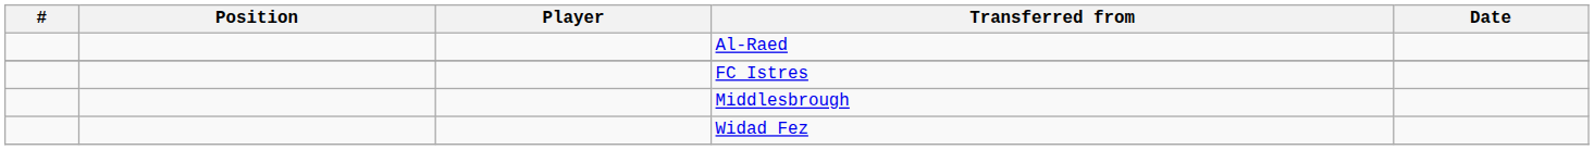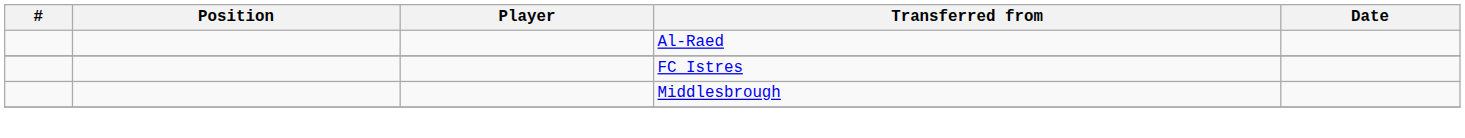 <table width=90% class="wikitable sortable" style="text-align:center; font-size:95%; text-align:left">
 <tr>
 <th><strong>#</strong></th>
 <th><strong>Position </strong></th>
 <th><strong>Player </strong></th>
 <th><strong>Transferred from</strong></th>
 <th><strong>Date </strong></th>
 </tr>
 <tr>
 <td></td>
 <td></td>
 <td></td>
 <td> <a href='#'>Al-Raed</a></td>
 <td></td>
 </tr>
 <tr>
 </tr>
 <tr>
 <td></td>
 <td></td>
 <td></td>
 <td> <a href='#'>FC Istres</a></td>
 <td></td>
 </tr>
 <tr>
 <td></td>
 <td></td>
 <td></td>
 <td> <a href='#'>Middlesbrough</a></td>
 <td></td>
 </tr>
 <tr>
-<td></td>
-<td></td>
-<td></td>
-<td> <a href='#'>Widad Fez</a></td>
-<td></td>
-</tr>
-<tr>
 </tr>
 </table>
